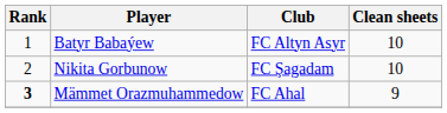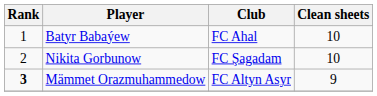 <table class="wikitable" style="text-align:center">
 <tr>
 <th>Rank</th>
 <th>Player</th>
 <th>Club</th>
 <th>Clean sheets</th>
 </tr>
 <tr>
 <td rowspan="1">1</td>
 <td align="left"> <a href='#'>Batyr Babaýew</a></td>
-<td align="left"><a href='#'>FC Altyn Asyr</a></td>
+<td align="left"><a href='#'>FC Ahal</a></td>
 <td rowspan="1">10</td>
 </tr>
 <tr>
 <td rowspan="1">2</td>
 <td align="left"> <a href='#'>Nikita Gorbunow</a></td>
 <td align="left"><a href='#'>FC Şagadam</a></td>
 <td rowspan="1">10</td>
 </tr>
 <tr>
 <td rowspan="1"><strong>3</strong></td>
 <td align="left">  <a href='#'>Mämmet Orazmuhammedow</a></td>
-<td align="left"><a href='#'>FC Ahal</a></td>
+<td align="left"><a href='#'>FC Altyn Asyr</a></td>
 <td rowspan="1">9</td>
 </tr>
 <tr>
 </tr>
 </table>
